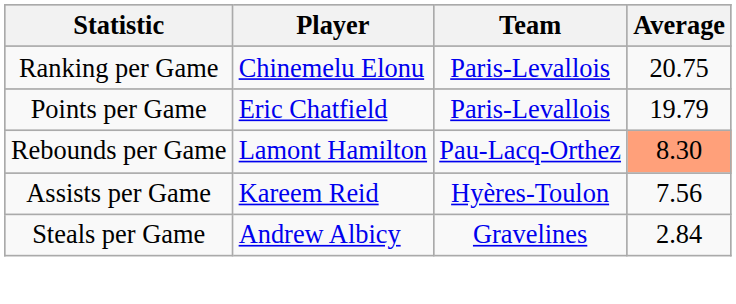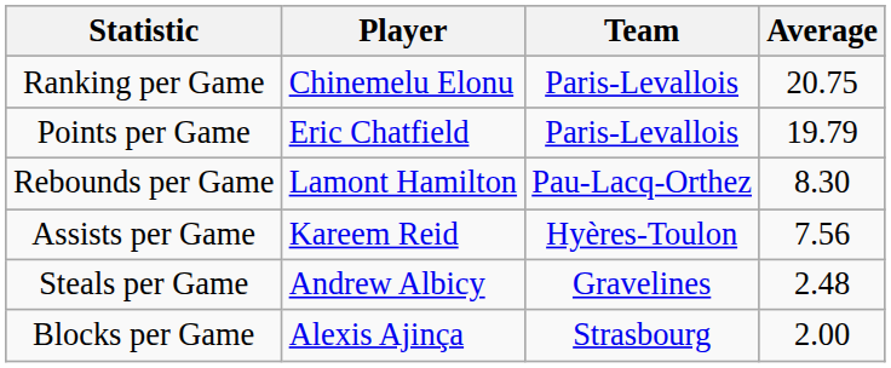 <table class="wikitable sortable" style="text-align: center;">
 <tr>
 <th align="center">Statistic</th>
 <th align="center">Player</th>
 <th align="center">Team</th>
 <th align="center">Average</th>
 </tr>
 <tr>
 <td>Ranking per Game </td>
 <td align="left"> <a href='#'>Chinemelu Elonu</a></td>
 <td><a href='#'>Paris-Levallois</a></td>
 <td>20.75</td>
 </tr>
 <tr>
 <td>Points per Game </td>
 <td align="left"> <a href='#'>Eric Chatfield</a></td>
 <td><a href='#'>Paris-Levallois</a></td>
 <td>19.79</td>
 </tr>
 <tr>
 <td>Rebounds per Game </td>
 <td align="left"> <a href='#'>Lamont Hamilton</a></td>
 <td><a href='#'>Pau-Lacq-Orthez</a></td>
-<td style="background: lightsalmon;">8.30</td>
+<td>8.30</td>
 </tr>
 <tr>
 <td>Assists per Game </td>
 <td align="left"> <a href='#'>Kareem Reid</a></td>
 <td><a href='#'>Hyères-Toulon</a></td>
 <td>7.56</td>
 </tr>
 <tr>
 <td>Steals per Game </td>
 <td align="left"> <a href='#'>Andrew Albicy</a></td>
 <td><a href='#'>Gravelines</a></td>
-<td>2.84</td>
+<td>2.48</td>
+</tr>
+<tr>
+<td>Blocks per Game </td>
+<td align="left"> <a href='#'>Alexis Ajinça</a></td>
+<td><a href='#'>Strasbourg</a></td>
+<td>2.00</td>
 </tr>
 </table>
